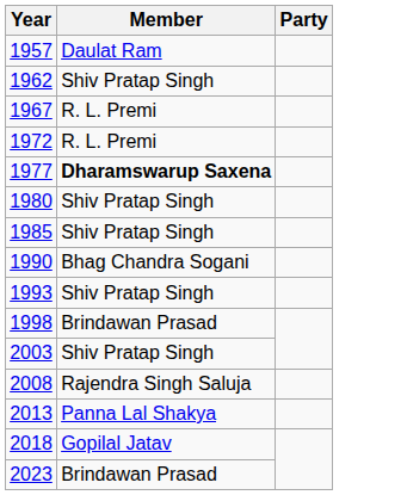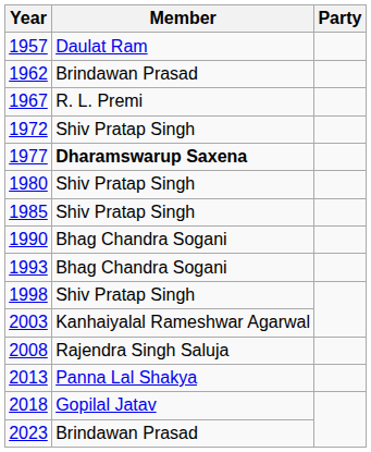 <table class="wikitable sortable">
 <tr>
 <th>Year</th>
 <th>Member</th>
 <th colspan="2">Party</th>
 </tr>
 <tr>
 <td><a href='#'>1957</a></td>
 <td><a href='#'>Daulat Ram</a></td>
 <td></td>
 </tr>
 <tr>
 <td><a href='#'>1962</a></td>
-<td>Shiv Pratap Singh</td>
+<td>Brindawan Prasad</td>
 <td></td>
 </tr>
 <tr>
 <td><a href='#'>1967</a></td>
 <td>R. L. Premi</td>
 <td></td>
 </tr>
 <tr>
 <td><a href='#'>1972</a></td>
-<td>R. L. Premi</td>
+<td>Shiv Pratap Singh</td>
 <td></td>
 </tr>
 <tr>
 <td><a href='#'>1977</a></td>
 <td><strong>Dharamswarup Saxena</strong></td>
 <td></td>
 </tr>
 <tr>
 <td><a href='#'>1980</a></td>
 <td>Shiv Pratap Singh</td>
 <td></td>
 </tr>
 <tr>
 <td><a href='#'>1985</a></td>
 <td>Shiv Pratap Singh</td>
 <td></td>
 </tr>
 <tr>
 <td><a href='#'>1990</a></td>
 <td>Bhag Chandra Sogani</td>
 <td></td>
 </tr>
 <tr>
 <td><a href='#'>1993</a></td>
-<td>Shiv Pratap Singh</td>
+<td>Bhag Chandra Sogani</td>
 <td></td>
 </tr>
 <tr>
 <td><a href='#'>1998</a></td>
-<td>Brindawan Prasad</td>
+<td>Shiv Pratap Singh</td>
 </tr>
 <tr>
 <td><a href='#'>2003</a></td>
-<td>Shiv Pratap Singh</td>
+<td>Kanhaiyalal Rameshwar Agarwal</td>
 </tr>
 <tr>
 <td><a href='#'>2008</a></td>
 <td>Rajendra Singh Saluja</td>
 <td></td>
 </tr>
 <tr>
 <td><a href='#'>2013</a></td>
 <td><a href='#'>Panna Lal Shakya</a></td>
 <td></td>
 </tr>
 <tr>
 <td><a href='#'>2018</a></td>
 <td><a href='#'>Gopilal Jatav</a></td>
 </tr>
 <tr>
 <td><a href='#'>2023</a></td>
 <td>Brindawan Prasad</td>
 </tr>
 </table>
